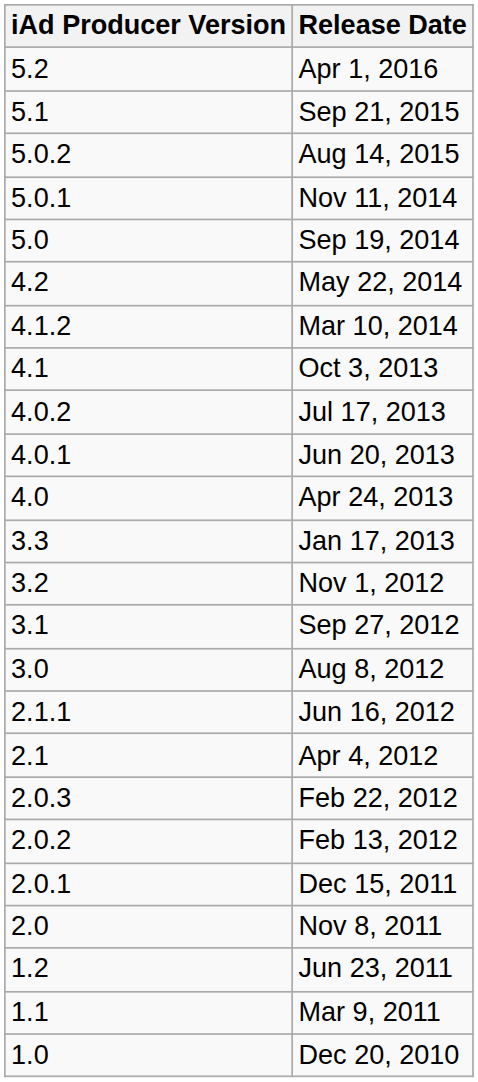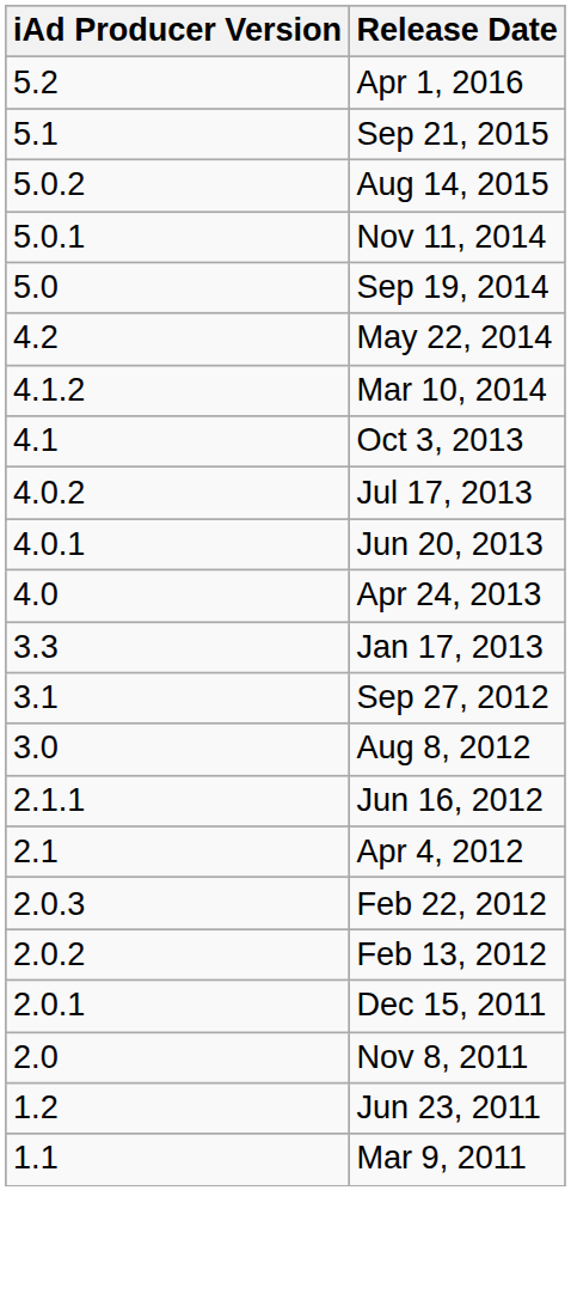 <table class="wikitable">
 <tr>
 <th>iAd Producer Version</th>
 <th>Release Date</th>
 </tr>
 <tr>
 <td>5.2</td>
 <td>Apr 1, 2016</td>
 </tr>
 <tr>
 <td>5.1</td>
 <td>Sep 21, 2015</td>
 </tr>
 <tr>
 <td>5.0.2</td>
 <td>Aug 14, 2015</td>
 </tr>
 <tr>
 <td>5.0.1</td>
 <td>Nov 11, 2014</td>
 </tr>
 <tr>
 <td>5.0</td>
 <td>Sep 19, 2014</td>
 </tr>
 <tr>
 <td>4.2</td>
 <td>May 22, 2014</td>
 </tr>
 <tr>
 <td>4.1.2</td>
 <td>Mar 10, 2014</td>
 </tr>
 <tr>
 <td>4.1</td>
 <td>Oct 3, 2013</td>
 </tr>
 <tr>
 <td>4.0.2</td>
 <td>Jul 17, 2013</td>
 </tr>
 <tr>
 <td>4.0.1</td>
 <td>Jun 20, 2013</td>
 </tr>
 <tr>
 <td>4.0</td>
 <td>Apr 24, 2013</td>
 </tr>
 <tr>
 <td>3.3</td>
 <td>Jan 17, 2013</td>
 </tr>
 <tr>
-<td>3.2</td>
-<td>Nov 1, 2012</td>
-</tr>
-<tr>
 <td>3.1</td>
 <td>Sep 27, 2012</td>
 </tr>
 <tr>
 <td>3.0</td>
 <td>Aug 8, 2012</td>
 </tr>
 <tr>
 <td>2.1.1</td>
 <td>Jun 16, 2012</td>
 </tr>
 <tr>
 <td>2.1</td>
 <td>Apr 4, 2012</td>
 </tr>
 <tr>
 <td>2.0.3</td>
 <td>Feb 22, 2012</td>
 </tr>
 <tr>
 <td>2.0.2</td>
 <td>Feb 13, 2012</td>
 </tr>
 <tr>
 <td>2.0.1</td>
 <td>Dec 15, 2011</td>
 </tr>
 <tr>
 <td>2.0</td>
 <td>Nov 8, 2011</td>
 </tr>
 <tr>
 <td>1.2</td>
 <td>Jun 23, 2011</td>
 </tr>
 <tr>
 <td>1.1</td>
 <td>Mar 9, 2011</td>
 </tr>
-<tr>
-<td>1.0</td>
-<td>Dec 20, 2010</td>
-</tr>
 </table>
